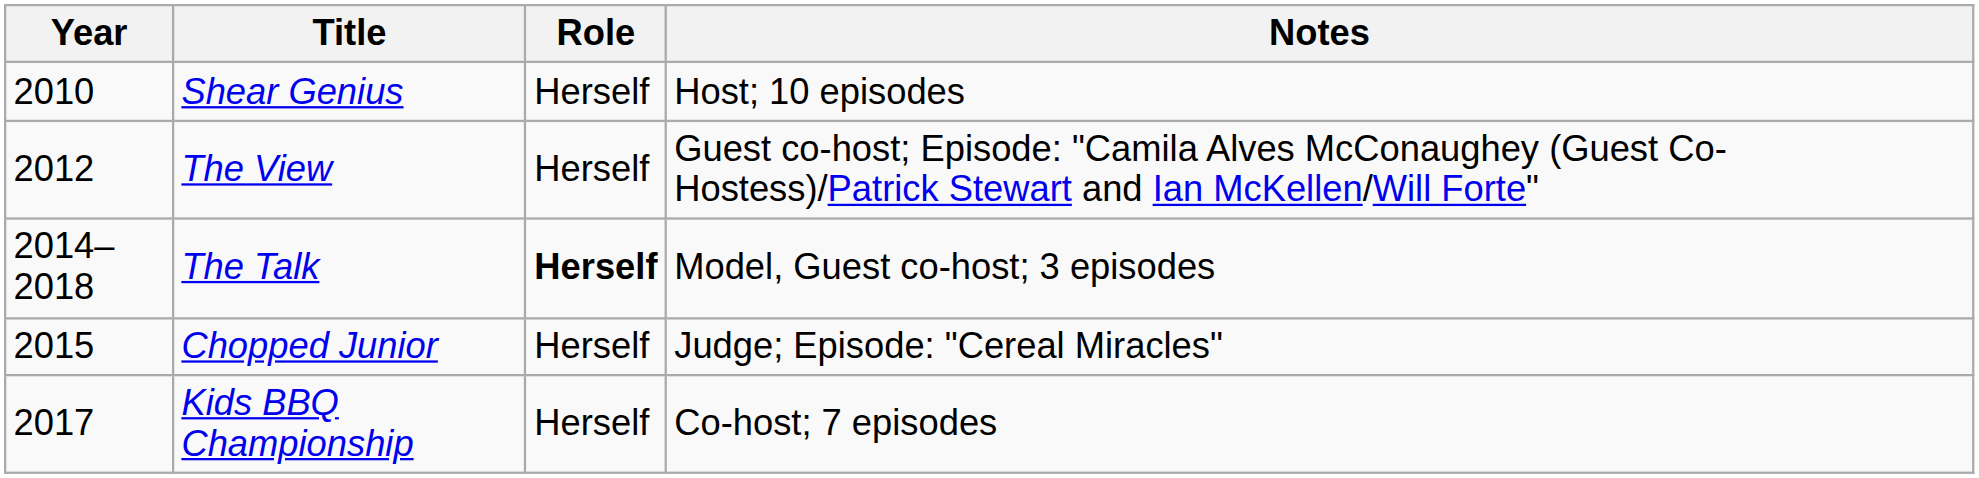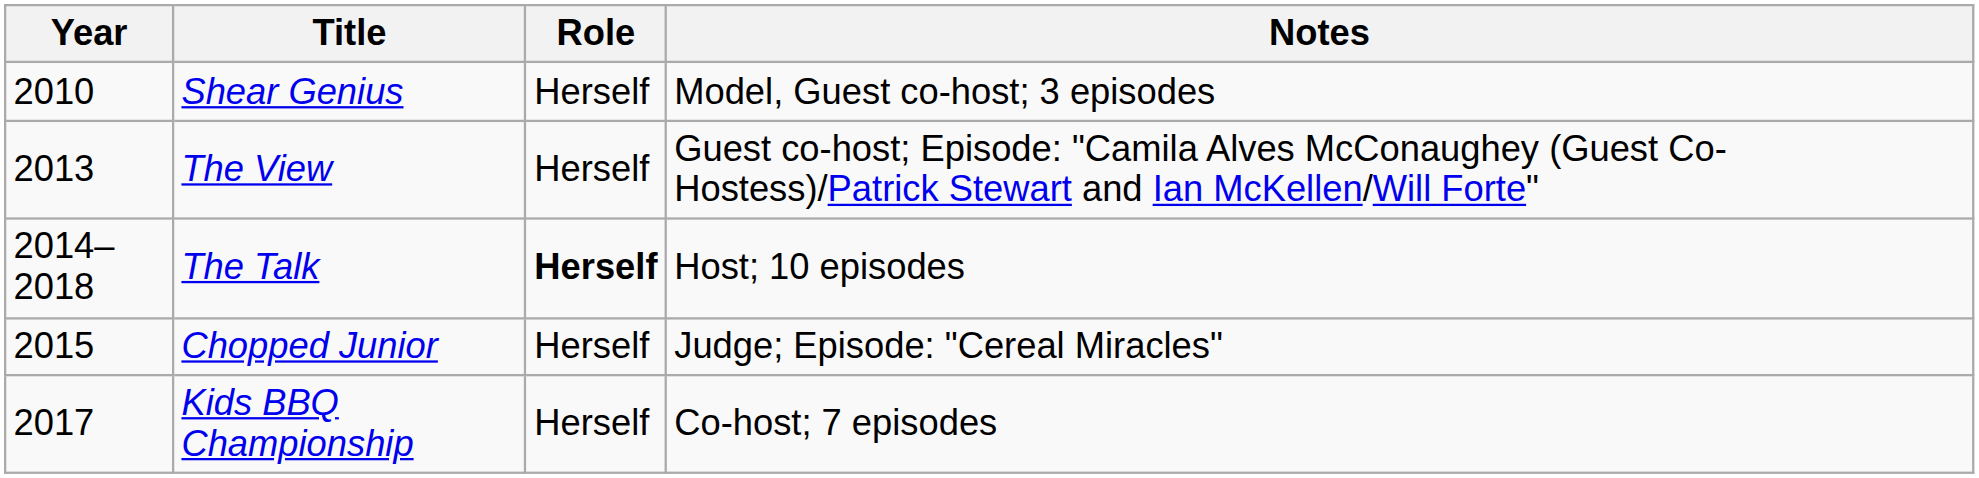 <table class="wikitable">
 <tr>
 <th>Year</th>
 <th>Title</th>
 <th>Role</th>
 <th>Notes</th>
 </tr>
 <tr>
 <td>2010</td>
 <td><em><a href='#'>Shear Genius</a></em></td>
 <td>Herself</td>
-<td>Host; 10 episodes</td>
+<td>Model, Guest co-host; 3 episodes</td>
 </tr>
 <tr>
-<td>2012</td>
+<td>2013</td>
 <td><em><a href='#'>The View</a></em></td>
 <td>Herself</td>
 <td>Guest co-host; Episode: "Camila Alves McConaughey (Guest Co-Hostess)/<a href='#'>Patrick Stewart</a> and <a href='#'>Ian McKellen</a>/<a href='#'>Will Forte</a>"</td>
 </tr>
 <tr>
 <td>2014–2018</td>
 <td><em><a href='#'>The Talk</a></em></td>
 <td><strong>Herself</strong></td>
-<td>Model, Guest co-host; 3 episodes</td>
+<td>Host; 10 episodes</td>
 </tr>
 <tr>
 <td>2015</td>
 <td><em><a href='#'>Chopped Junior</a></em></td>
 <td>Herself</td>
 <td>Judge; Episode: "Cereal Miracles"</td>
 </tr>
 <tr>
 <td>2017</td>
 <td><em><a href='#'>Kids BBQ Championship</a></em></td>
 <td>Herself</td>
 <td>Co-host; 7 episodes</td>
 </tr>
 </table>
